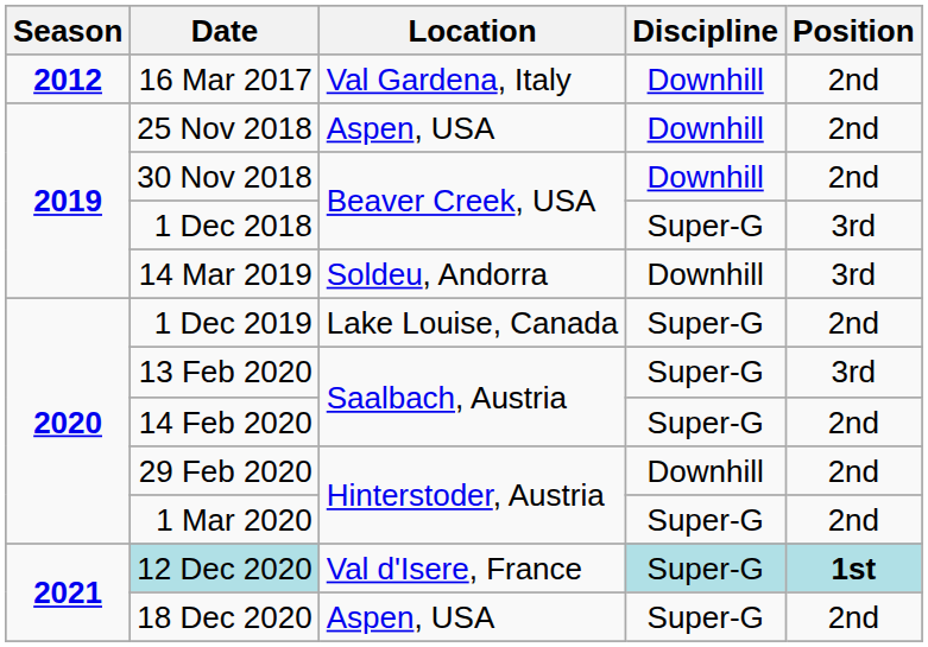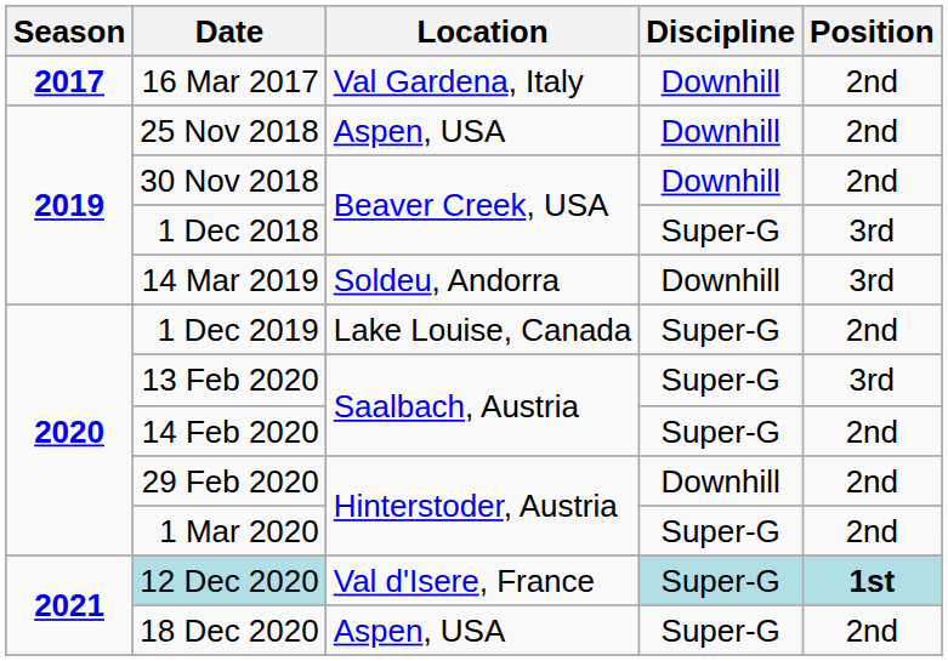 <table class="wikitable" style="text-align:center; font-size:95%;">
 <tr>
 <th>Season</th>
 <th>Date</th>
 <th>Location</th>
 <th>Discipline</th>
 <th>Position</th>
 </tr>
 <tr>
-<td align=center><strong><a href='#'>2012</a></strong></td>
+<td align=center><strong><a href='#'>2017</a></strong></td>
 <td align=right>16 Mar 2017</td>
 <td align=left> <a href='#'>Val Gardena</a>, Italy</td>
 <td><a href='#'>Downhill</a></td>
 <td>2nd</td>
 </tr>
 <tr>
 <td rowspan=4 align=center><strong><a href='#'>2019</a></strong></td>
 <td align=right>25 Nov 2018</td>
 <td style="text-align:left;"> <a href='#'>Aspen</a>, USA</td>
 <td><a href='#'>Downhill</a></td>
 <td>2nd</td>
 </tr>
 <tr>
 <td align=right>30 Nov 2018</td>
 <td align=left rowspan=2> <a href='#'>Beaver Creek</a>, USA</td>
 <td><a href='#'>Downhill</a></td>
 <td>2nd</td>
 </tr>
 <tr>
 <td align=right>1 Dec 2018</td>
 <td>Super-G</td>
 <td>3rd</td>
 </tr>
 <tr>
 <td align=right>14 Mar 2019</td>
 <td align=left> <a href='#'>Soldeu</a>, Andorra</td>
 <td>Downhill</td>
 <td>3rd</td>
 </tr>
 <tr>
 <td rowspan=5 align=center><strong><a href='#'>2020</a></strong></td>
 <td align=right>1 Dec 2019</td>
 <td align=left> Lake Louise, Canada</td>
 <td>Super-G</td>
 <td>2nd</td>
 </tr>
 <tr>
 <td align=right>13 Feb 2020</td>
 <td rowspan=2 align=left> <a href='#'>Saalbach</a>, Austria</td>
 <td>Super-G</td>
 <td>3rd</td>
 </tr>
 <tr>
 <td align=right>14 Feb 2020</td>
 <td>Super-G</td>
 <td>2nd</td>
 </tr>
 <tr>
 <td align=right>29 Feb 2020</td>
 <td rowspan=2 align=left> <a href='#'>Hinterstoder</a>, Austria</td>
 <td>Downhill</td>
 <td>2nd</td>
 </tr>
 <tr>
 <td align=right>1 Mar 2020</td>
 <td>Super-G</td>
 <td>2nd</td>
 </tr>
 <tr>
 <td rowspan=2 align=center><strong><a href='#'>2021</a></strong></td>
 <td align=right bgcolor="#BOEOE6">12 Dec 2020</td>
 <td style="text-align:left;"> <a href='#'>Val d'Isere</a>, France</td>
 <td bgcolor="#BOEOE6">Super-G</td>
 <td bgcolor="#BOEOE6"><strong>1st</strong></td>
 </tr>
 <tr>
 <td align=right>18 Dec 2020</td>
 <td style="text-align:left;"> <a href='#'>Aspen</a>, USA</td>
 <td>Super-G</td>
 <td>2nd</td>
 </tr>
 </table>
